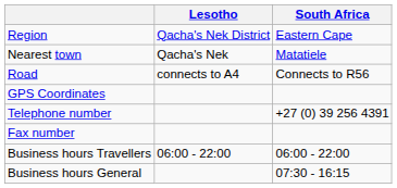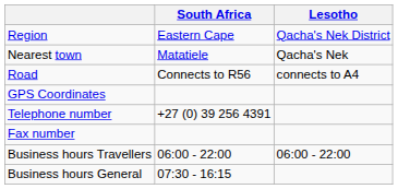 <table class="wikitable sortable">
 <tr>
 <th></th>
+<th><a href='#'>South Africa</a></th>
 <th><a href='#'>Lesotho</a></th>
-<th><a href='#'>South Africa</a></th>
 </tr>
 <tr>
 <td><a href='#'>Region</a></td>
+<td><a href='#'>Eastern Cape</a></td>
 <td><a href='#'>Qacha's Nek District</a></td>
-<td><a href='#'>Eastern Cape</a></td>
 </tr>
 <tr>
 <td>Nearest <a href='#'>town</a></td>
+<td><a href='#'>Matatiele</a></td>
 <td>Qacha's Nek</td>
-<td><a href='#'>Matatiele</a></td>
 </tr>
 <tr>
 <td><a href='#'>Road</a></td>
+<td>Connects to R56</td>
 <td>connects to A4</td>
-<td>Connects to R56</td>
 </tr>
 <tr>
 <td><a href='#'>GPS Coordinates</a></td>
 <td></td>
 <td></td>
 </tr>
 <tr>
 <td><a href='#'>Telephone number</a></td>
+<td>+27 (0) 39 256 4391</td>
 <td></td>
-<td>+27 (0) 39 256 4391</td>
 </tr>
 <tr>
 <td><a href='#'>Fax number</a></td>
 <td></td>
 <td></td>
 </tr>
 <tr>
 <td>Business hours Travellers</td>
 <td>06:00 - 22:00</td>
 <td>06:00 - 22:00</td>
 </tr>
 <tr>
 <td>Business hours General</td>
+<td>07:30 - 16:15</td>
 <td></td>
-<td>07:30 - 16:15</td>
 </tr>
 </table>
